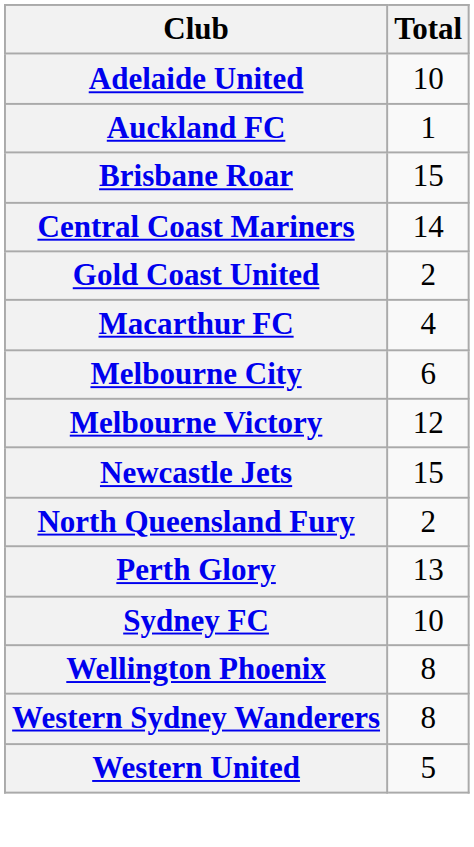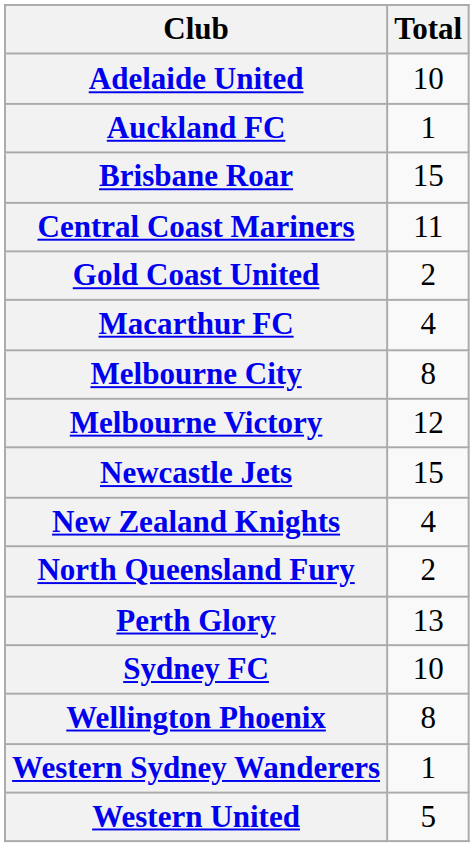 <table class="sortable wikitable plainrowheaders">
 <tr>
 <th>Club</th>
 <th>Total</th>
 </tr>
 <tr>
 <th scope="row"><a href='#'>Adelaide United</a></th>
 <td style="text-align:center;">10</td>
 </tr>
 <tr>
 <th scope="row"><a href='#'>Auckland FC</a></th>
 <td style="text-align:center;">1</td>
 </tr>
 <tr>
 <th scope="row"><a href='#'>Brisbane Roar</a></th>
 <td style="text-align:center;">15</td>
 </tr>
 <tr>
 <th scope="row"><a href='#'>Central Coast Mariners</a></th>
-<td style="text-align:center;">14</td>
+<td style="text-align:center;">11</td>
 </tr>
 <tr>
 <th scope="row"><a href='#'>Gold Coast United</a></th>
 <td style="text-align:center;">2</td>
 </tr>
 <tr>
 <th scope="row"><a href='#'>Macarthur FC</a></th>
 <td style="text-align:center;">4</td>
 </tr>
 <tr>
 <th scope="row"><a href='#'>Melbourne City</a></th>
-<td style="text-align:center;">6</td>
+<td style="text-align:center;">8</td>
 </tr>
 <tr>
 <th scope="row"><a href='#'>Melbourne Victory</a></th>
 <td style="text-align:center;">12</td>
 </tr>
 <tr>
 <th scope="row"><a href='#'>Newcastle Jets</a></th>
 <td style="text-align:center;">15</td>
+</tr>
+<tr>
+<th scope="row"><a href='#'>New Zealand Knights</a></th>
+<td style="text-align:center;">4</td>
 </tr>
 <tr>
 <th scope="row"><a href='#'>North Queensland Fury</a></th>
 <td style="text-align:center;">2</td>
 </tr>
 <tr>
 <th scope="row"><a href='#'>Perth Glory</a></th>
 <td style="text-align:center;">13</td>
 </tr>
 <tr>
 <th scope="row"><a href='#'>Sydney FC</a></th>
 <td style="text-align:center;">10</td>
 </tr>
 <tr>
 <th scope="row"><a href='#'>Wellington Phoenix</a></th>
 <td style="text-align:center;">8</td>
 </tr>
 <tr>
 <th scope="row"><a href='#'>Western Sydney Wanderers</a></th>
-<td style="text-align:center;">8</td>
+<td style="text-align:center;">1</td>
 </tr>
 <tr>
 <th scope="row"><a href='#'>Western United</a></th>
 <td style="text-align:center;">5</td>
 </tr>
 </table>
